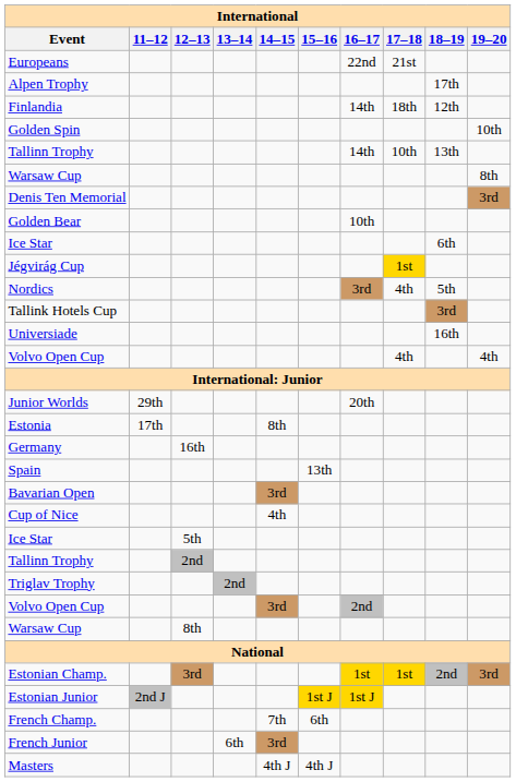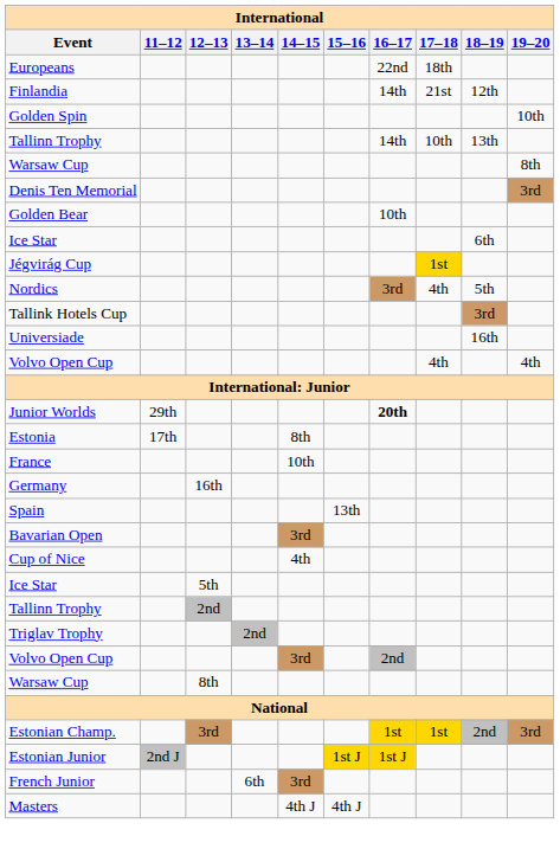 <table class="wikitable" style="text-align:center">
 <tr>
 <th colspan="10" style="background-color: #ffdead; " align="center">International</th>
 </tr>
 <tr>
 <th>Event</th>
 <th><a href='#'>11–12</a> <br></th>
 <th><a href='#'>12–13</a> <br></th>
 <th><a href='#'>13–14</a> <br></th>
 <th><a href='#'>14–15</a> <br></th>
 <th><a href='#'>15–16</a> <br></th>
 <th><a href='#'>16–17</a> <br></th>
 <th><a href='#'>17–18</a> <br></th>
 <th><a href='#'>18–19</a> <br></th>
 <th><a href='#'>19–20</a> <br></th>
 </tr>
 <tr>
 <td align=left><a href='#'>Europeans</a></td>
 <td></td>
 <td></td>
 <td></td>
 <td></td>
 <td></td>
 <td>22nd</td>
-<td>21st</td>
+<td>18th</td>
 <td></td>
-<td></td>
-</tr>
-<tr>
-<td align=left> <a href='#'>Alpen Trophy</a></td>
-<td></td>
-<td></td>
-<td></td>
-<td></td>
-<td></td>
-<td></td>
-<td></td>
-<td>17th</td>
 <td></td>
 </tr>
 <tr>
 <td align=left> <a href='#'>Finlandia</a></td>
 <td></td>
 <td></td>
 <td></td>
 <td></td>
 <td></td>
 <td>14th</td>
-<td>18th</td>
+<td>21st</td>
 <td>12th</td>
 <td></td>
 </tr>
 <tr>
 <td align=left> <a href='#'>Golden Spin</a></td>
 <td></td>
 <td></td>
 <td></td>
 <td></td>
 <td></td>
 <td></td>
 <td></td>
 <td></td>
 <td>10th</td>
 </tr>
 <tr>
 <td align=left> <a href='#'>Tallinn Trophy</a></td>
 <td></td>
 <td></td>
 <td></td>
 <td></td>
 <td></td>
 <td>14th</td>
 <td>10th</td>
 <td>13th</td>
 <td></td>
 </tr>
 <tr>
 <td align=left> <a href='#'>Warsaw Cup</a></td>
 <td></td>
 <td></td>
 <td></td>
 <td></td>
 <td></td>
 <td></td>
 <td></td>
 <td></td>
 <td>8th</td>
 </tr>
 <tr>
 <td align=left><a href='#'>Denis Ten Memorial</a></td>
 <td></td>
 <td></td>
 <td></td>
 <td></td>
 <td></td>
 <td></td>
 <td></td>
 <td></td>
 <td bgcolor=cc9966>3rd</td>
 </tr>
 <tr>
 <td align="left"><a href='#'>Golden Bear</a></td>
 <td></td>
 <td></td>
 <td></td>
 <td></td>
 <td></td>
 <td>10th</td>
 <td></td>
 <td></td>
 <td></td>
 </tr>
 <tr>
 <td align="left"><a href='#'>Ice Star</a></td>
 <td></td>
 <td></td>
 <td></td>
 <td></td>
 <td></td>
 <td></td>
 <td></td>
 <td>6th</td>
 <td></td>
 </tr>
 <tr>
 <td align="left"><a href='#'>Jégvirág Cup</a></td>
 <td></td>
 <td></td>
 <td></td>
 <td></td>
 <td></td>
 <td></td>
 <td bgcolor="gold">1st</td>
 <td></td>
 <td></td>
 </tr>
 <tr>
 <td align="left"><a href='#'>Nordics</a></td>
 <td></td>
 <td></td>
 <td></td>
 <td></td>
 <td></td>
 <td bgcolor="cc9966">3rd</td>
 <td>4th</td>
 <td>5th</td>
 <td></td>
 </tr>
 <tr>
 <td align="left">Tallink Hotels Cup</td>
 <td></td>
 <td></td>
 <td></td>
 <td></td>
 <td></td>
 <td></td>
 <td></td>
 <td bgcolor="cc9966">3rd</td>
 <td></td>
 </tr>
 <tr>
 <td align="left"><a href='#'>Universiade</a></td>
 <td></td>
 <td></td>
 <td></td>
 <td></td>
 <td></td>
 <td></td>
 <td></td>
 <td>16th</td>
 <td></td>
 </tr>
 <tr>
 <td align="left"><a href='#'>Volvo Open Cup</a></td>
 <td></td>
 <td></td>
 <td></td>
 <td></td>
 <td></td>
 <td></td>
 <td>4th</td>
 <td></td>
 <td>4th</td>
 </tr>
 <tr>
 <th colspan="10" style="background-color: #ffdead; " align="center">International: Junior</th>
 </tr>
 <tr>
 <td align="left"><a href='#'>Junior Worlds</a></td>
 <td>29th</td>
 <td></td>
 <td></td>
 <td></td>
 <td></td>
-<td>20th</td>
+<td><strong>20th</strong></td>
 <td></td>
 <td></td>
 <td></td>
 </tr>
 <tr>
 <td align="left"> <a href='#'>Estonia</a></td>
 <td>17th</td>
 <td></td>
 <td></td>
 <td>8th</td>
+<td></td>
+<td></td>
+<td></td>
+<td></td>
+<td></td>
+</tr>
+<tr>
+<td align="left"> <a href='#'>France</a></td>
+<td></td>
+<td></td>
+<td></td>
+<td>10th</td>
 <td></td>
 <td></td>
 <td></td>
 <td></td>
 <td></td>
 </tr>
 <tr>
 <td align="left"> <a href='#'>Germany</a></td>
 <td></td>
 <td>16th</td>
 <td></td>
 <td></td>
 <td></td>
 <td></td>
 <td></td>
 <td></td>
 <td></td>
 </tr>
 <tr>
 <td align="left"> <a href='#'>Spain</a></td>
 <td></td>
 <td></td>
 <td></td>
 <td></td>
 <td>13th</td>
 <td></td>
 <td></td>
 <td></td>
 <td></td>
 </tr>
 <tr>
 <td align="left"><a href='#'>Bavarian Open</a></td>
 <td></td>
 <td></td>
 <td></td>
 <td bgcolor="cc9966">3rd</td>
 <td></td>
 <td></td>
 <td></td>
 <td></td>
 <td></td>
 </tr>
 <tr>
 <td align="left"><a href='#'>Cup of Nice</a></td>
 <td></td>
 <td></td>
 <td></td>
 <td>4th</td>
 <td></td>
 <td></td>
 <td></td>
 <td></td>
 <td></td>
 </tr>
 <tr>
 <td align="left"><a href='#'>Ice Star</a></td>
 <td></td>
 <td>5th</td>
 <td></td>
 <td></td>
 <td></td>
 <td></td>
 <td></td>
 <td></td>
 <td></td>
 </tr>
 <tr>
 <td align="left"><a href='#'>Tallinn Trophy</a></td>
 <td></td>
 <td bgcolor="silver">2nd</td>
 <td></td>
 <td></td>
 <td></td>
 <td></td>
 <td></td>
 <td></td>
 <td></td>
 </tr>
 <tr>
 <td align="left"><a href='#'>Triglav Trophy</a></td>
 <td></td>
 <td></td>
 <td bgcolor="silver">2nd</td>
 <td></td>
 <td></td>
 <td></td>
 <td></td>
 <td></td>
 <td></td>
 </tr>
 <tr>
 <td align="left"><a href='#'>Volvo Open Cup</a></td>
 <td></td>
 <td></td>
 <td></td>
 <td bgcolor="cc9966">3rd</td>
 <td></td>
 <td bgcolor="silver">2nd</td>
 <td></td>
 <td></td>
 <td></td>
 </tr>
 <tr>
 <td align="left"><a href='#'>Warsaw Cup</a></td>
 <td></td>
 <td>8th</td>
 <td></td>
 <td></td>
 <td></td>
 <td></td>
 <td></td>
 <td></td>
 <td></td>
 </tr>
 <tr>
 <th colspan="10" style="background-color: #ffdead; " align="center">National</th>
 </tr>
 <tr>
 <td align="left"><a href='#'>Estonian Champ.</a></td>
 <td></td>
 <td bgcolor="cc9966">3rd</td>
 <td></td>
 <td></td>
 <td></td>
 <td bgcolor="gold">1st</td>
 <td bgcolor="gold">1st</td>
 <td bgcolor="silver">2nd</td>
 <td bgcolor="cc9966">3rd</td>
 </tr>
 <tr>
 <td align="left"><a href='#'>Estonian Junior</a></td>
 <td bgcolor="silver">2nd J</td>
 <td></td>
 <td></td>
 <td></td>
 <td bgcolor="gold">1st J</td>
 <td bgcolor="gold">1st J</td>
 <td></td>
 <td></td>
 <td></td>
 </tr>
 <tr>
-<td align="left"><a href='#'>French Champ.</a></td>
-<td></td>
-<td></td>
-<td></td>
-<td>7th</td>
-<td>6th</td>
-<td></td>
-<td></td>
-<td></td>
-<td></td>
-</tr>
-<tr>
 <td align="left"><a href='#'>French Junior</a></td>
 <td></td>
 <td></td>
 <td>6th</td>
 <td bgcolor="cc9966">3rd</td>
 <td></td>
 <td></td>
 <td></td>
 <td></td>
 <td></td>
 </tr>
 <tr>
 <td align="left"><a href='#'>Masters</a></td>
 <td></td>
 <td></td>
 <td></td>
 <td>4th J</td>
 <td>4th J</td>
 <td></td>
 <td></td>
 <td></td>
 <td></td>
 </tr>
 </table>
